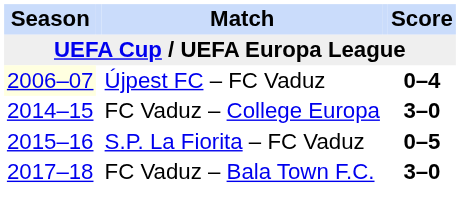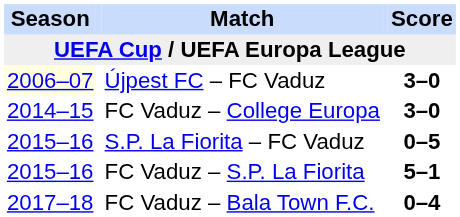 <table class="toccolours" border="0" cellpadding="2" cellspacing="0" align="left" style="margin:0.5em;">
 <tr bgcolor=#CADCFB>
 <th>Season</th>
 <th></th>
 <th>Match</th>
 <th></th>
 <th>Score</th>
 </tr>
 <tr>
 <th colspan="5" bgcolor=#EFEFEF><a href='#'>UEFA Cup</a> / UEFA Europa League</th>
 </tr>
 <tr>
 <td align="center" style="background: lightyellow;"><a href='#'>2006–07</a></td>
 <td></td>
 <td align="left"> <a href='#'>Újpest FC</a> –  FC Vaduz</td>
 <td></td>
-<td align="center"><strong>0–4</strong></td>
+<td align="center"><strong>3–0</strong></td>
 </tr>
 <tr>
 <td align="center"><a href='#'>2014–15</a></td>
 <td></td>
 <td align="left"> FC Vaduz –  <a href='#'>College Europa</a></td>
 <td></td>
 <td align="center"><strong>3–0</strong></td>
 </tr>
 <tr>
 <td align="center"><a href='#'>2015–16</a></td>
 <td></td>
 <td align="left"> <a href='#'>S.P. La Fiorita</a> –  FC Vaduz</td>
 <td></td>
 <td align="center"><strong>0–5</strong></td>
 </tr>
 <tr>
+<td align="center"><a href='#'>2015–16</a></td>
+<td></td>
+<td align="left"> FC Vaduz –  <a href='#'>S.P. La Fiorita</a></td>
+<td></td>
+<td align="center"><strong>5–1</strong></td>
+</tr>
+<tr>
 <td align="center"><a href='#'>2017–18</a></td>
 <td></td>
 <td align="left"> FC Vaduz –  <a href='#'>Bala Town F.C.</a></td>
 <td></td>
-<td align="center"><strong>3–0</strong></td>
+<td align="center"><strong>0–4</strong></td>
 </tr>
 </table>
